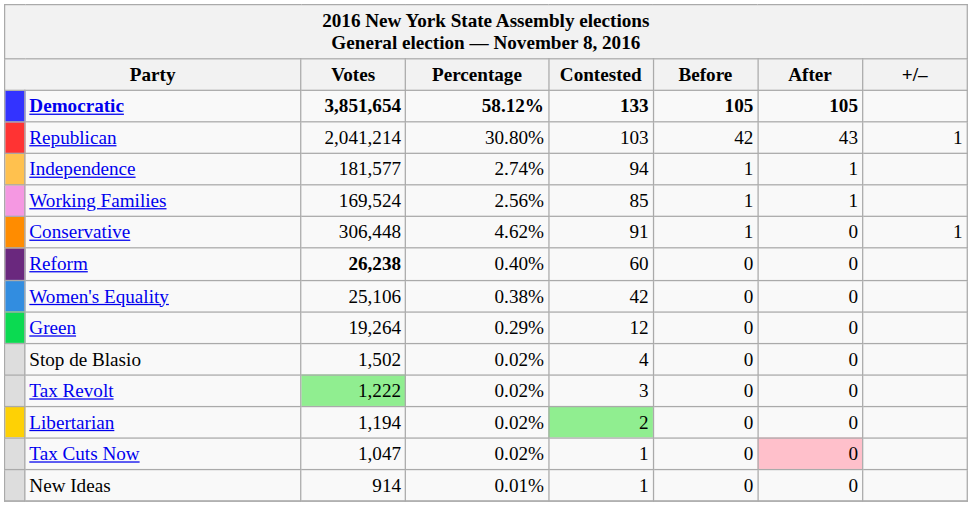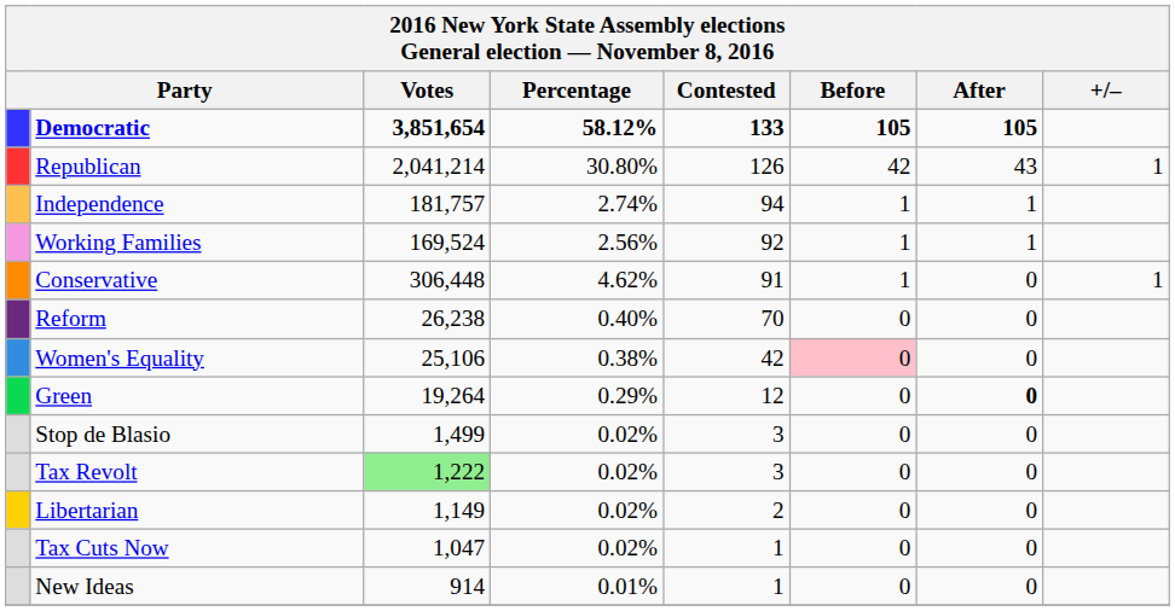 <table class="wikitable" style="font-size:95%;">
 <tr>
 <th colspan="9">2016 New York State Assembly elections<br>General election — November 8, 2016</th>
 </tr>
 <tr>
 <th colspan=2 style="width: 15em">Party</th>
 <th style="width: 5em">Votes</th>
 <th style="width: 7em">Percentage</th>
 <th style="width: 5em">Contested</th>
 <th style="width: 5em">Before</th>
 <th style="width: 5em">After</th>
 <th style="width: 5em">+/–</th>
 </tr>
 <tr>
 <th style="background-color:#33F; width: 3px"></th>
 <td style="width: 130px"><strong><a href='#'>Democratic</a></strong></td>
 <td align="right"><strong>3,851,654</strong></td>
 <td align="right"><strong>58.12%</strong></td>
 <td align="right"><strong>133</strong></td>
 <td align="right"><strong>105</strong></td>
 <td align="right"><strong>105</strong></td>
 <td align="right"><strong></strong></td>
 </tr>
 <tr>
 <th style="background-color:#F33; width: 3px"></th>
 <td style="width: 130px"><a href='#'>Republican</a></td>
 <td align="right">2,041,214</td>
 <td align="right">30.80%</td>
-<td align="right">103</td>
+<td align="right">126</td>
 <td align="right">42</td>
 <td align="right">43</td>
 <td align="right"> 1</td>
 </tr>
 <tr>
 <th style="background-color:#FFC14E; width: 3px"></th>
 <td style="width: 130px"><a href='#'>Independence</a></td>
-<td align="right">181,577</td>
+<td align="right">181,757</td>
 <td align="right">2.74%</td>
 <td align="right">94</td>
 <td align="right">1</td>
 <td align="right">1</td>
 <td align="right"></td>
 </tr>
 <tr>
 <th style="background-color:#f598e2; width: 3px"></th>
 <td style="width: 130px"><a href='#'>Working Families</a></td>
 <td align="right">169,524</td>
 <td align="right">2.56%</td>
-<td align="right">85</td>
+<td align="right">92</td>
 <td align="right">1</td>
 <td align="right">1</td>
 <td align="right"></td>
 </tr>
 <tr>
 <th style="background-color:#FF8C00; width: 3px"></th>
 <td style="width: 130px"><a href='#'>Conservative</a></td>
 <td align="right">306,448</td>
 <td align="right">4.62%</td>
 <td align="right">91</td>
 <td align="right">1</td>
 <td align="right">0</td>
 <td align="right"> 1</td>
 </tr>
 <tr>
 <th style="background-color:#6A287E; width: 3px"></th>
 <td style="width: 130px"><a href='#'>Reform</a></td>
-<td align="right"><strong>26,238</strong></td>
+<td align="right">26,238</td>
 <td align="right">0.40%</td>
-<td align="right">60</td>
+<td align="right">70</td>
 <td align="right">0</td>
 <td align="right">0</td>
 <td align="right"></td>
 </tr>
 <tr>
 <th style="background-color:#328DE0; width: 3px"></th>
 <td style="width: 130px"><a href='#'>Women's Equality</a></td>
 <td align="right">25,106</td>
 <td align="right">0.38%</td>
 <td align="right">42</td>
-<td align="right">0</td>
+<td align="right" style="background: pink;">0</td>
 <td align="right">0</td>
 <td align="right"></td>
 </tr>
 <tr>
 <th style="background-color:#0BDA51; width: 3px"></th>
 <td style="width: 130px"><a href='#'>Green</a></td>
 <td align="right">19,264</td>
 <td align="right">0.29%</td>
 <td align="right">12</td>
 <td align="right">0</td>
-<td align="right">0</td>
+<td align="right"><strong>0</strong></td>
 <td align="right"></td>
 </tr>
 <tr>
 <th style="background-color:#DDDDDD; width: 3px"></th>
 <td style="width: 130px">Stop de Blasio</td>
-<td align="right">1,502</td>
+<td align="right">1,499</td>
 <td align="right">0.02%</td>
-<td align="right">4</td>
+<td align="right">3</td>
 <td align="right">0</td>
 <td align="right">0</td>
 <td align="right"></td>
 </tr>
 <tr>
 <th style="background-color:#DDDDDD; width: 3px"></th>
 <td style="width: 130px"><a href='#'>Tax Revolt</a></td>
 <td align="right" style="background: lightgreen;">1,222</td>
 <td align="right">0.02%</td>
 <td align="right">3</td>
 <td align="right">0</td>
 <td align="right">0</td>
 <td align="right"></td>
 </tr>
 <tr>
 <th style="background-color:#FED105; width: 3px"></th>
 <td style="width: 130px"><a href='#'>Libertarian</a></td>
-<td align="right">1,194</td>
+<td align="right">1,149</td>
 <td align="right">0.02%</td>
-<td align="right" style="background: lightgreen;">2</td>
+<td align="right">2</td>
 <td align="right">0</td>
 <td align="right">0</td>
 <td align="right"></td>
 </tr>
 <tr>
 <th style="background-color:#DDDDDD; width: 3px"></th>
 <td style="width: 130px"><a href='#'>Tax Cuts Now</a></td>
 <td align="right">1,047</td>
 <td align="right">0.02%</td>
 <td align="right">1</td>
 <td align="right">0</td>
-<td align="right" style="background: pink;">0</td>
+<td align="right">0</td>
 <td align="right"></td>
 </tr>
 <tr>
 <th style="background-color:#DDDDDD; width: 3px"></th>
 <td style="width: 130px">New Ideas</td>
 <td align="right">914</td>
 <td align="right">0.01%</td>
 <td align="right">1</td>
 <td align="right">0</td>
 <td align="right">0</td>
 <td align="right"></td>
 </tr>
 <tr>
 </tr>
 </table>
